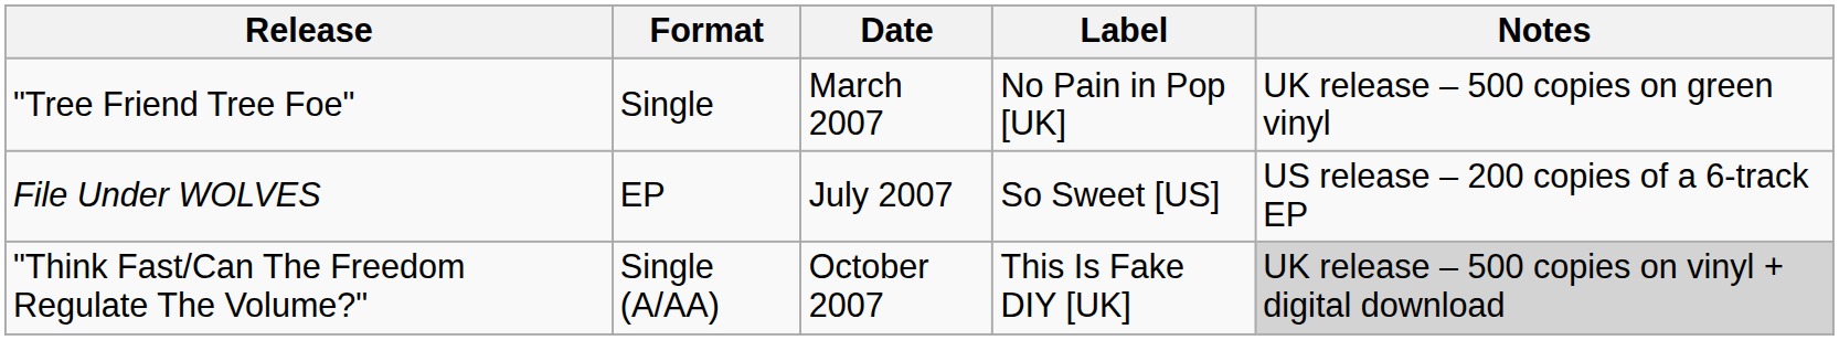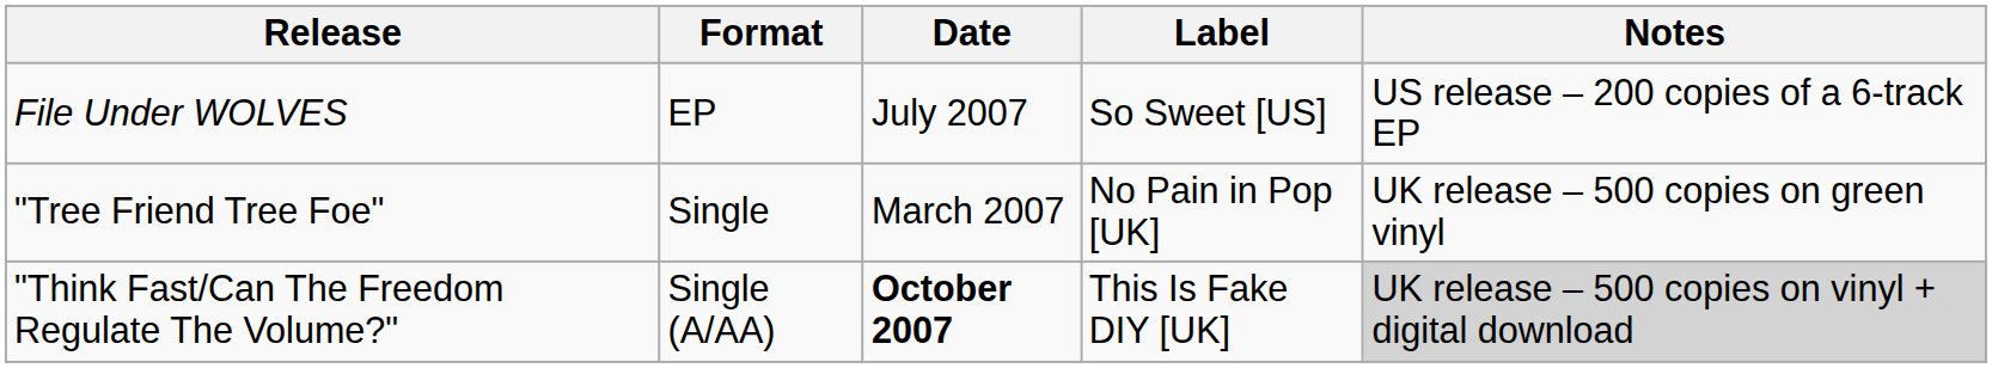 <table class="wikitable">
 <tr>
 <th>Release</th>
 <th>Format</th>
 <th>Date</th>
 <th>Label</th>
 <th>Notes</th>
 </tr>
 <tr>
+<td align="left"><em>File Under WOLVES</em></td>
+<td align="left">EP</td>
+<td align="left">July 2007</td>
+<td align="left">So Sweet [US]</td>
+<td align="left">US release – 200 copies of a 6-track EP</td>
+</tr>
+<tr>
 <td align="left">"Tree Friend Tree Foe"</td>
 <td align="left">Single</td>
 <td align="left">March 2007</td>
 <td align="left">No Pain in Pop [UK]</td>
 <td align="left">UK release – 500 copies on green vinyl</td>
 </tr>
 <tr>
-<td align="left"><em>File Under WOLVES</em></td>
-<td align="left">EP</td>
-<td align="left">July 2007</td>
-<td align="left">So Sweet [US]</td>
-<td align="left">US release – 200 copies of a 6-track EP</td>
-</tr>
-<tr>
 <td align="left">"Think Fast/Can The Freedom Regulate The Volume?"</td>
 <td align="left">Single (A/AA)</td>
-<td align="left">October 2007</td>
+<td align="left"><strong>October 2007</strong></td>
 <td align="left">This Is Fake DIY [UK]</td>
 <td align="left" style="background: lightgrey;">UK release – 500 copies on vinyl + digital download</td>
 </tr>
 </table>
